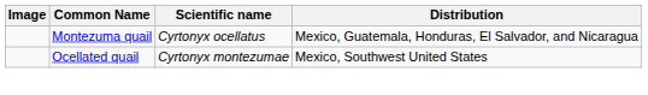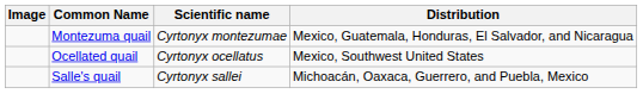 <table class="wikitable">
 <tr>
 <th>Image</th>
 <th>Common Name</th>
 <th>Scientific name</th>
 <th>Distribution</th>
 </tr>
 <tr>
 <td></td>
 <td><a href='#'>Montezuma quail</a></td>
-<td><em>Cyrtonyx ocellatus</em></td>
+<td><em>Cyrtonyx montezumae</em></td>
 <td>Mexico, Guatemala, Honduras, El Salvador, and Nicaragua</td>
 </tr>
 <tr>
 <td></td>
 <td><a href='#'>Ocellated quail</a></td>
-<td><em>Cyrtonyx montezumae</em></td>
+<td><em>Cyrtonyx ocellatus</em></td>
 <td>Mexico, Southwest United States</td>
 </tr>
+<tr>
+<td></td>
+<td><a href='#'>Salle's quail</a></td>
+<td><em>Cyrtonyx sallei</em></td>
+<td>Michoacán, Oaxaca, Guerrero, and Puebla, Mexico</td>
+</tr>
 </table>
